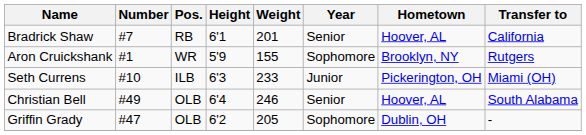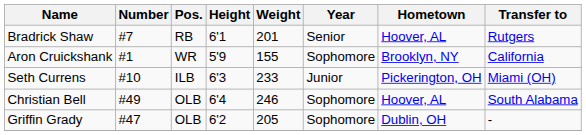 <table class="wikitable sortable">
 <tr>
 <th>Name</th>
 <th>Number</th>
 <th>Pos.</th>
 <th>Height</th>
 <th>Weight</th>
 <th>Year</th>
 <th>Hometown</th>
 <th class="unsortable">Transfer to</th>
 </tr>
 <tr>
 <td>Bradrick Shaw</td>
 <td>#7</td>
 <td>RB</td>
 <td>6'1</td>
 <td>201</td>
 <td>Senior </td>
 <td><a href='#'>Hoover, AL</a></td>
-<td><a href='#'>California</a></td>
+<td><a href='#'>Rutgers</a></td>
 </tr>
 <tr>
 <td>Aron Cruickshank</td>
 <td>#1</td>
 <td>WR</td>
 <td>5'9</td>
 <td>155</td>
 <td>Sophomore</td>
 <td><a href='#'>Brooklyn, NY</a></td>
-<td><a href='#'>Rutgers</a></td>
+<td><a href='#'>California</a></td>
 </tr>
 <tr>
 <td>Seth Currens</td>
 <td>#10</td>
 <td>ILB</td>
 <td>6'3</td>
 <td>233</td>
 <td>Junior </td>
 <td><a href='#'>Pickerington, OH</a></td>
 <td><a href='#'>Miami (OH)</a></td>
 </tr>
 <tr>
 <td>Christian Bell</td>
 <td>#49</td>
 <td>OLB</td>
 <td>6'4</td>
 <td>246</td>
-<td>Senior </td>
+<td>Sophomore</td>
 <td><a href='#'>Hoover, AL</a></td>
 <td><a href='#'>South Alabama</a></td>
 </tr>
 <tr>
 <td>Griffin Grady</td>
 <td>#47</td>
 <td>OLB</td>
 <td>6'2</td>
 <td>205</td>
 <td>Sophomore </td>
 <td><a href='#'>Dublin, OH</a></td>
 <td>-</td>
 </tr>
 <tr>
 </tr>
 </table>
